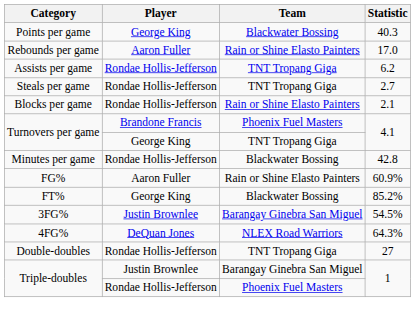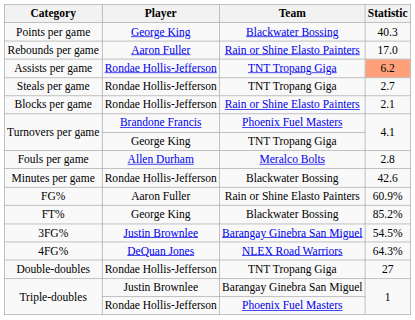 <table class="wikitable" style="text-align:center">
 <tr>
 <th>Category</th>
 <th>Player</th>
 <th>Team</th>
 <th>Statistic</th>
 </tr>
 <tr>
 <td>Points per game</td>
 <td><a href='#'>George King</a></td>
 <td><a href='#'>Blackwater Bossing</a></td>
 <td>40.3</td>
 </tr>
 <tr>
 <td>Rebounds per game</td>
 <td><a href='#'>Aaron Fuller</a></td>
 <td><a href='#'>Rain or Shine Elasto Painters</a></td>
 <td>17.0</td>
 </tr>
 <tr>
 <td>Assists per game</td>
 <td><a href='#'>Rondae Hollis-Jefferson</a></td>
 <td><a href='#'>TNT Tropang Giga</a></td>
-<td>6.2</td>
+<td style="background: lightsalmon;">6.2</td>
 </tr>
 <tr>
 <td>Steals per game</td>
 <td>Rondae Hollis-Jefferson</td>
 <td>TNT Tropang Giga</td>
 <td>2.7</td>
 </tr>
 <tr>
 <td>Blocks per game</td>
 <td>Rondae Hollis-Jefferson</td>
 <td><a href='#'>Rain or Shine Elasto Painters</a></td>
 <td>2.1</td>
 </tr>
 <tr>
 <td rowspan=2>Turnovers per game</td>
 <td><a href='#'>Brandone Francis</a></td>
 <td><a href='#'>Phoenix Fuel Masters</a></td>
 <td rowspan=2>4.1</td>
 </tr>
 <tr>
 <td>George King</td>
 <td>TNT Tropang Giga</td>
 </tr>
 <tr>
+<td>Fouls per game</td>
+<td><a href='#'>Allen Durham</a></td>
+<td><a href='#'>Meralco Bolts</a></td>
+<td>2.8</td>
+</tr>
+<tr>
 <td>Minutes per game</td>
 <td>Rondae Hollis-Jefferson</td>
 <td>Blackwater Bossing</td>
-<td>42.8</td>
+<td>42.6</td>
 </tr>
 <tr>
 <td>FG%</td>
 <td>Aaron Fuller</td>
 <td>Rain or Shine Elasto Painters</td>
 <td>60.9%</td>
 </tr>
 <tr>
 <td>FT%</td>
 <td>George King</td>
 <td>Blackwater Bossing</td>
 <td>85.2%</td>
 </tr>
 <tr>
 <td>3FG%</td>
 <td><a href='#'>Justin Brownlee</a></td>
 <td><a href='#'>Barangay Ginebra San Miguel</a></td>
 <td>54.5%</td>
 </tr>
 <tr>
 <td>4FG%</td>
 <td><a href='#'>DeQuan Jones</a></td>
 <td><a href='#'>NLEX Road Warriors</a></td>
 <td>64.3%</td>
 </tr>
 <tr>
 <td>Double-doubles</td>
 <td>Rondae Hollis-Jefferson</td>
 <td>TNT Tropang Giga</td>
 <td>27</td>
 </tr>
 <tr>
 <td rowspan=2>Triple-doubles</td>
 <td>Justin Brownlee</td>
 <td>Barangay Ginebra San Miguel</td>
 <td rowspan=2>1</td>
 </tr>
 <tr>
 <td>Rondae Hollis-Jefferson</td>
 <td><a href='#'>Phoenix Fuel Masters</a></td>
 </tr>
 </table>
